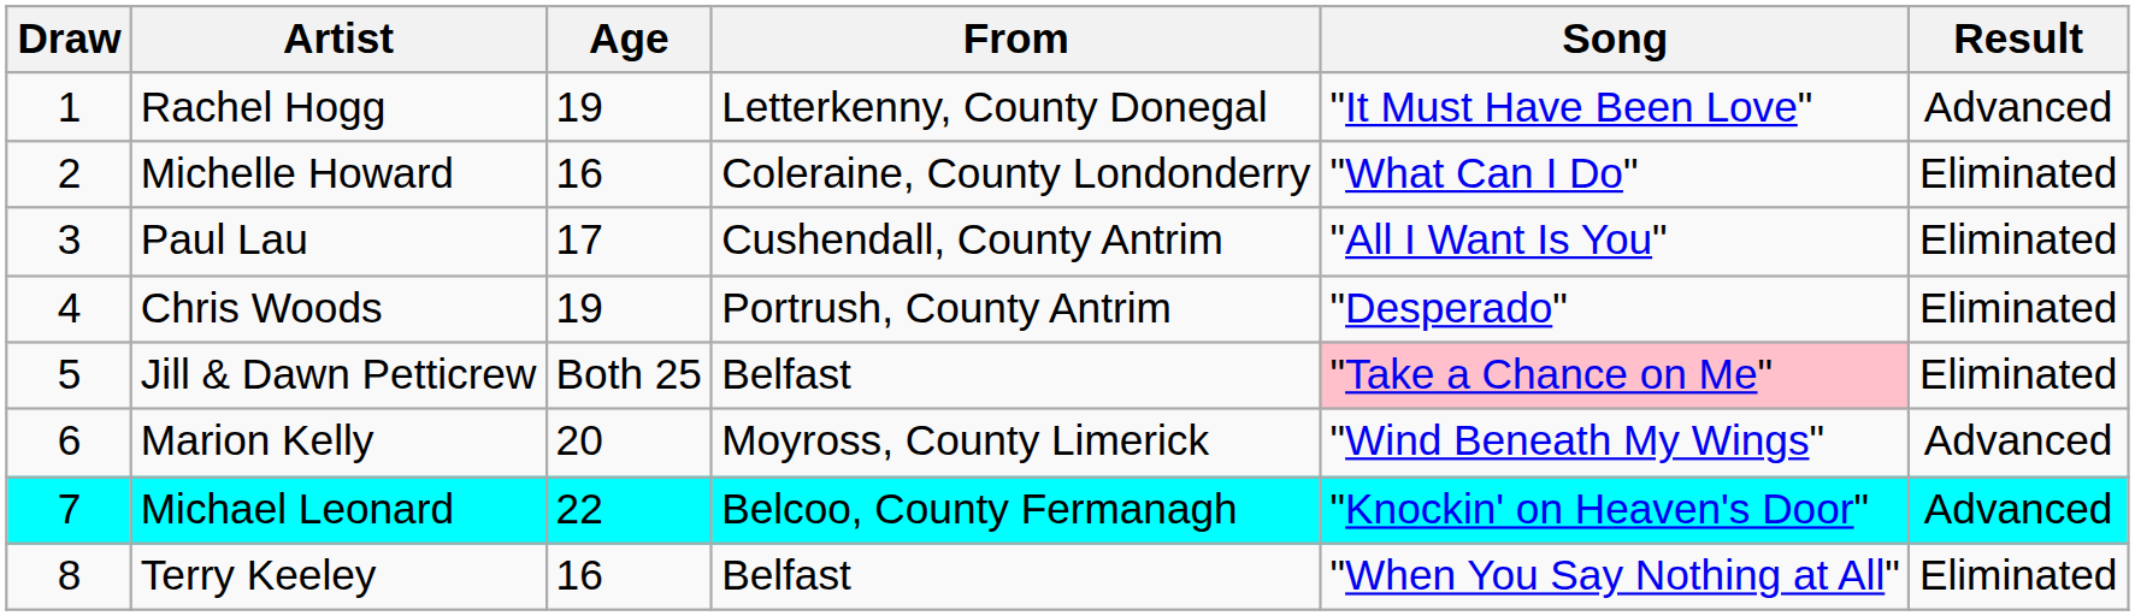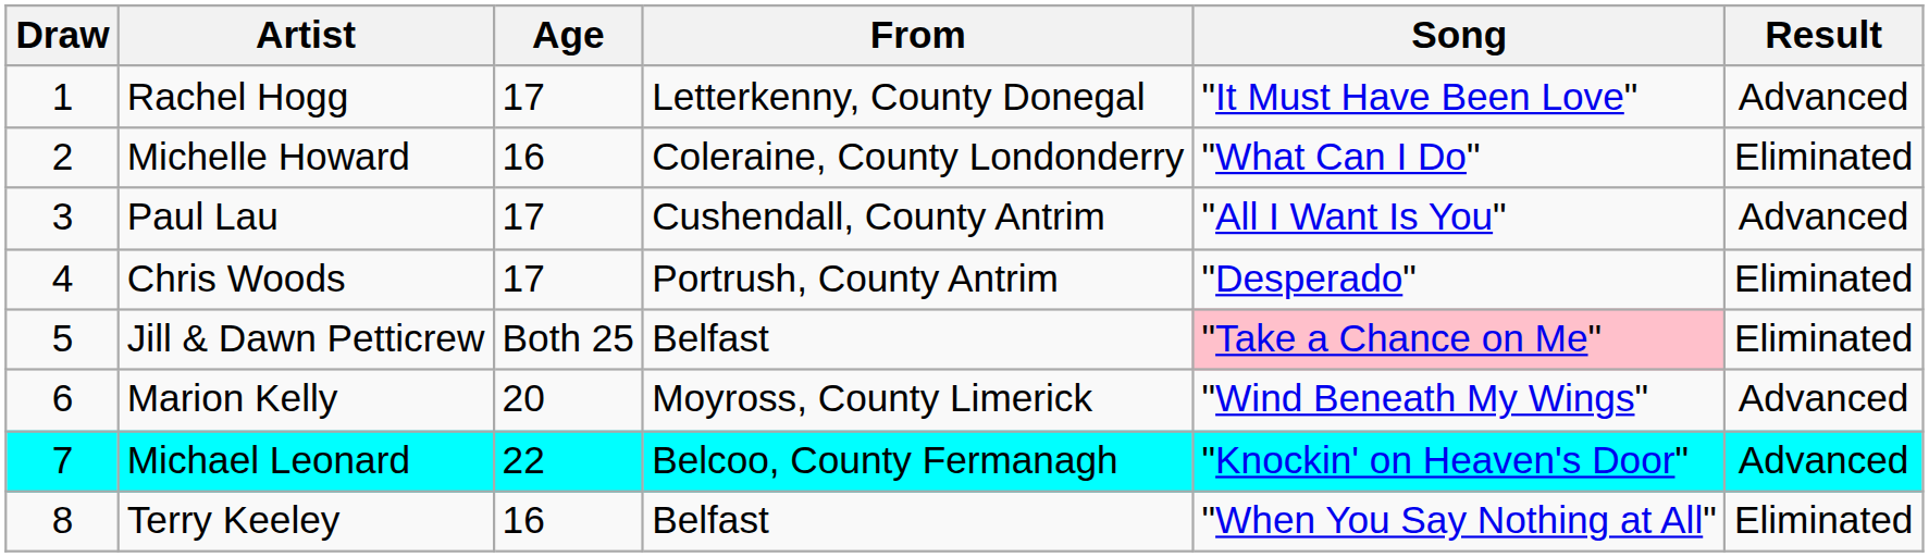 <table class="sortable wikitable" style="margin: 1em auto 1em auto; text-align:center">
 <tr>
 <th>Draw</th>
 <th>Artist</th>
 <th>Age</th>
 <th>From</th>
 <th>Song </th>
 <th>Result</th>
 </tr>
 <tr>
 <td>1</td>
 <td align="left">Rachel Hogg</td>
-<td align="left">19</td>
+<td align="left">17</td>
 <td align="left">Letterkenny, County Donegal</td>
 <td align="left">"<a href='#'>It Must Have Been Love</a>" </td>
 <td>Advanced</td>
 </tr>
 <tr>
 <td>2</td>
 <td align="left">Michelle Howard</td>
 <td align="left">16</td>
 <td align="left">Coleraine, County Londonderry</td>
 <td align="left">"<a href='#'>What Can I Do</a>" </td>
 <td>Eliminated</td>
 </tr>
 <tr>
 <td>3</td>
 <td align="left">Paul Lau</td>
 <td align="left">17</td>
 <td align="left">Cushendall, County Antrim</td>
 <td align="left">"<a href='#'>All I Want Is You</a>" </td>
-<td>Eliminated</td>
+<td>Advanced</td>
 </tr>
 <tr>
 <td>4</td>
 <td align="left">Chris Woods</td>
-<td align="left">19</td>
+<td align="left">17</td>
 <td align="left">Portrush, County Antrim</td>
 <td align="left">"<a href='#'>Desperado</a>" </td>
 <td>Eliminated</td>
 </tr>
 <tr>
 <td>5</td>
 <td align="left">Jill & Dawn Petticrew</td>
 <td align="left">Both 25</td>
 <td align="left">Belfast</td>
 <td align="left" style="background: pink;">"<a href='#'>Take a Chance on Me</a>" </td>
 <td>Eliminated</td>
 </tr>
 <tr>
 <td>6</td>
 <td align="left">Marion Kelly</td>
 <td align="left">20</td>
 <td align="left">Moyross, County Limerick</td>
 <td align="left">"<a href='#'>Wind Beneath My Wings</a>" </td>
 <td>Advanced</td>
 </tr>
 <tr style="background:cyan;">
 <td>7</td>
 <td align="left">Michael Leonard</td>
 <td align="left">22</td>
 <td align="left">Belcoo, County Fermanagh</td>
 <td align="left">"<a href='#'>Knockin' on Heaven's Door</a>" </td>
 <td>Advanced</td>
 </tr>
 <tr>
 <td>8</td>
 <td align="left">Terry Keeley</td>
 <td align="left">16</td>
 <td align="left">Belfast</td>
 <td align="left">"<a href='#'>When You Say Nothing at All</a>" </td>
 <td>Eliminated</td>
 </tr>
 </table>
